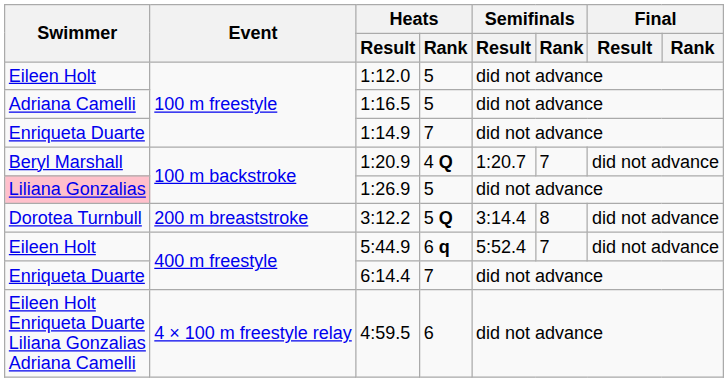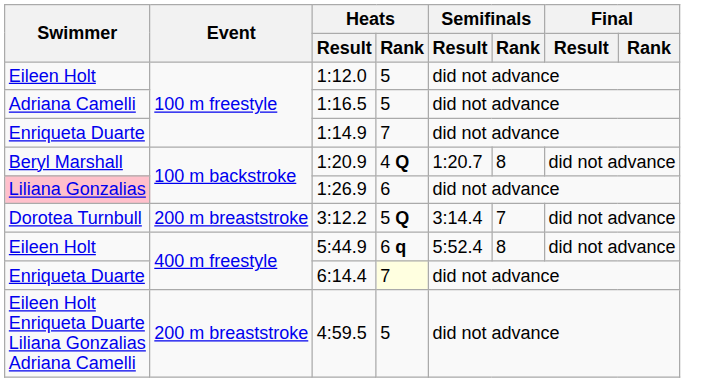 <table class=wikitable style="font-size:90%" style="text-align:center">
 <tr>
 <th rowspan=2>Swimmer</th>
 <th rowspan=2>Event</th>
 <th colspan=2>Heats</th>
 <th colspan=2>Semifinals</th>
 <th colspan=2>Final</th>
 </tr>
 <tr>
 <th>Result</th>
 <th>Rank</th>
 <th>Result</th>
 <th>Rank</th>
 <th>Result</th>
 <th>Rank</th>
 </tr>
 <tr>
 <td align=left><a href='#'>Eileen Holt</a></td>
 <td align=left rowspan=3><a href='#'>100 m freestyle</a></td>
 <td>1:12.0</td>
 <td>5</td>
 <td colspan=4>did not advance</td>
 </tr>
 <tr>
 <td align=left><a href='#'>Adriana Camelli</a></td>
 <td>1:16.5</td>
 <td>5</td>
 <td colspan=4>did not advance</td>
 </tr>
 <tr>
 <td align=left><a href='#'>Enriqueta Duarte</a></td>
 <td>1:14.9</td>
 <td>7</td>
 <td colspan=4>did not advance</td>
 </tr>
 <tr>
 <td align=left><a href='#'>Beryl Marshall</a></td>
 <td align=left rowspan=2><a href='#'>100 m backstroke</a></td>
 <td>1:20.9</td>
 <td>4 <strong>Q</strong></td>
 <td>1:20.7</td>
-<td>7</td>
+<td>8</td>
 <td colspan=2>did not advance</td>
 </tr>
 <tr>
 <td align=left style="background: pink;"><a href='#'>Liliana Gonzalias</a></td>
 <td>1:26.9</td>
-<td>5</td>
+<td>6</td>
 <td colspan=4>did not advance</td>
 </tr>
 <tr>
 <td align=left><a href='#'>Dorotea Turnbull</a></td>
 <td align=left><a href='#'>200 m breaststroke</a></td>
 <td>3:12.2</td>
 <td>5 <strong>Q</strong></td>
 <td>3:14.4</td>
-<td>8</td>
+<td>7</td>
 <td colspan=2>did not advance</td>
 </tr>
 <tr>
 <td align=left><a href='#'>Eileen Holt</a></td>
 <td align=left rowspan=2><a href='#'>400 m freestyle</a></td>
 <td>5:44.9</td>
 <td>6 <strong>q</strong></td>
 <td>5:52.4</td>
-<td>7</td>
+<td>8</td>
 <td colspan=2>did not advance</td>
 </tr>
 <tr>
 <td align=left><a href='#'>Enriqueta Duarte</a></td>
 <td>6:14.4</td>
-<td>7</td>
+<td style="background: lightyellow;">7</td>
 <td colspan=4>did not advance</td>
 </tr>
 <tr>
 <td align=left><a href='#'>Eileen Holt</a> <br> <a href='#'>Enriqueta Duarte</a> <br> <a href='#'>Liliana Gonzalias</a> <br> <a href='#'>Adriana Camelli</a></td>
-<td align=left><a href='#'>4 × 100 m freestyle relay</a></td>
+<td align=left><a href='#'>200 m breaststroke</a></td>
 <td>4:59.5</td>
-<td>6</td>
+<td>5</td>
 <td colspan=4>did not advance</td>
 </tr>
 </table>
